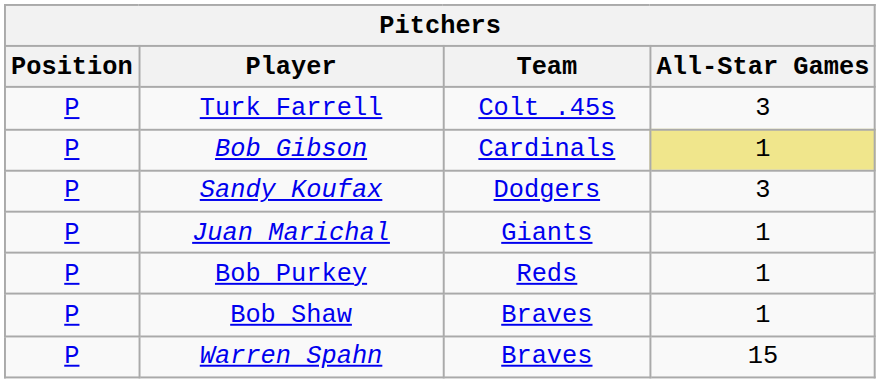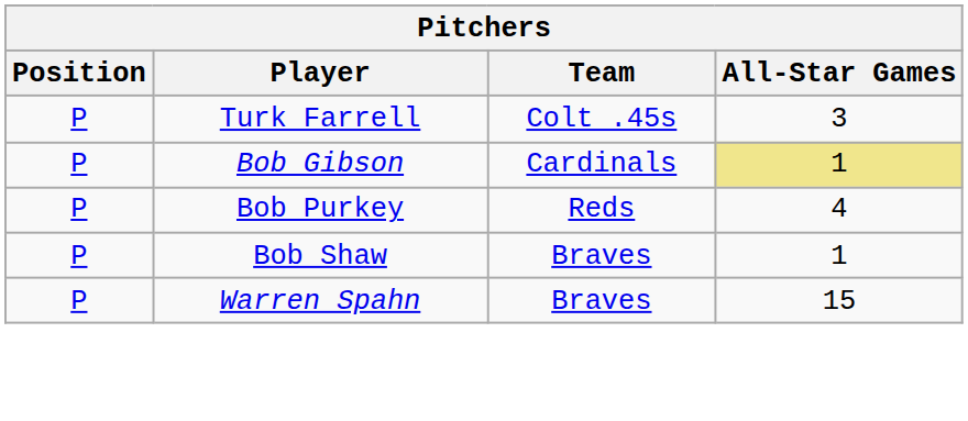 <table class="wikitable" style="font-size: 100%; text-align:right;">
 <tr>
 <th colspan="4">Pitchers</th>
 </tr>
 <tr>
 <th>Position</th>
 <th width="150">Player</th>
 <th width="100">Team</th>
 <th>All-Star Games</th>
 </tr>
 <tr>
 <td align="center"><a href='#'>P</a></td>
 <td align="center"><a href='#'>Turk Farrell</a></td>
 <td align="center"><a href='#'>Colt .45s</a></td>
 <td align="center">3</td>
 </tr>
 <tr>
 <td align="center"><a href='#'>P</a></td>
 <td align="center"><em><a href='#'>Bob Gibson</a></em></td>
 <td align="center"><a href='#'>Cardinals</a></td>
 <td align="center" style="background: khaki;">1</td>
 </tr>
 <tr>
 <td align="center"><a href='#'>P</a></td>
-<td align="center"><em><a href='#'>Sandy Koufax</a></em></td>
-<td align="center"><a href='#'>Dodgers</a></td>
-<td align="center">3</td>
-</tr>
-<tr>
-<td align="center"><a href='#'>P</a></td>
-<td align="center"><em><a href='#'>Juan Marichal</a></em></td>
-<td align="center"><a href='#'>Giants</a></td>
-<td align="center">1</td>
-</tr>
-<tr>
-<td align="center"><a href='#'>P</a></td>
 <td align="center"><a href='#'>Bob Purkey</a></td>
 <td align="center"><a href='#'>Reds</a></td>
-<td align="center">1</td>
+<td align="center">4</td>
 </tr>
 <tr>
 <td align="center"><a href='#'>P</a></td>
 <td align="center"><a href='#'>Bob Shaw</a></td>
 <td align="center"><a href='#'>Braves</a></td>
 <td align="center">1</td>
 </tr>
 <tr>
 <td align="center"><a href='#'>P</a></td>
 <td align="center"><em><a href='#'>Warren Spahn</a></em></td>
 <td align="center"><a href='#'>Braves</a></td>
 <td align="center">15</td>
 </tr>
 </table>
